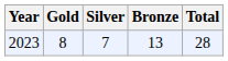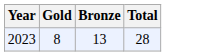 <table class="sortable wikitable" style="font-size: 90%;">
 <tr>
 <th>Year</th>
 <th>Gold</th>
-<th>Silver</th>
 <th>Bronze</th>
 <th>Total</th>
 </tr>
 <tr style="background:#ECF2FF">
 <td align="center">2023</td>
 <td align="center">8</td>
-<td align="center">7</td>
 <td align="center">13</td>
 <td align="center">28</td>
 </tr>
 </table>
